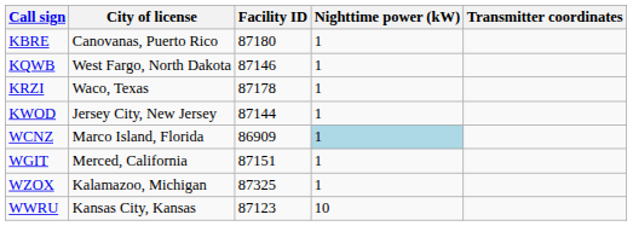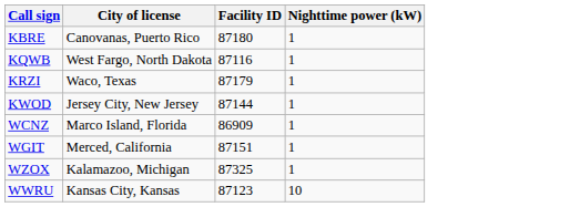 <table class="wikitable sortable">
 <tr>
 <th><a href='#'>Call sign</a></th>
 <th>City of license</th>
 <th>Facility ID</th>
 <th>Nighttime power (kW)</th>
-<th>Transmitter coordinates</th>
 </tr>
 <tr>
 <td><a href='#'>KBRE</a></td>
 <td>Canovanas, Puerto Rico</td>
 <td>87180</td>
 <td>1</td>
-<td></td>
 </tr>
 <tr>
 <td><a href='#'>KQWB</a></td>
 <td>West Fargo, North Dakota</td>
-<td>87146</td>
+<td>87116</td>
 <td>1</td>
-<td></td>
 </tr>
 <tr>
 <td><a href='#'>KRZI</a></td>
 <td>Waco, Texas</td>
-<td>87178</td>
+<td>87179</td>
 <td>1</td>
-<td></td>
 </tr>
 <tr>
 <td><a href='#'>KWOD</a></td>
 <td>Jersey City, New Jersey</td>
 <td>87144</td>
 <td>1</td>
-<td></td>
 </tr>
 <tr>
 <td><a href='#'>WCNZ</a></td>
 <td>Marco Island, Florida</td>
 <td>86909</td>
-<td style="background: lightblue;">1</td>
-<td></td>
+<td>1</td>
 </tr>
 <tr>
 <td><a href='#'>WGIT</a></td>
 <td>Merced, California</td>
 <td>87151</td>
 <td>1</td>
-<td></td>
 </tr>
 <tr>
 <td><a href='#'>WZOX</a></td>
 <td>Kalamazoo, Michigan</td>
 <td>87325</td>
 <td>1</td>
-<td></td>
 </tr>
 <tr>
 <td><a href='#'>WWRU</a></td>
 <td>Kansas City, Kansas</td>
 <td>87123</td>
 <td>10</td>
-<td></td>
 </tr>
 </table>
